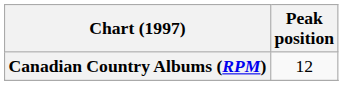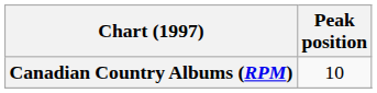 <table class="wikitable sortable plainrowheaders" style="text-align:center">
 <tr>
 <th scope="col">Chart (1997)</th>
 <th scope="col">Peak<br>position</th>
 </tr>
 <tr>
 <th scope="row">Canadian Country Albums (<em><a href='#'>RPM</a></em>)</th>
-<td>12</td>
+<td>10</td>
 </tr>
 <tr>
 </tr>
 <tr>
 </tr>
 <tr>
 </tr>
 </table>
